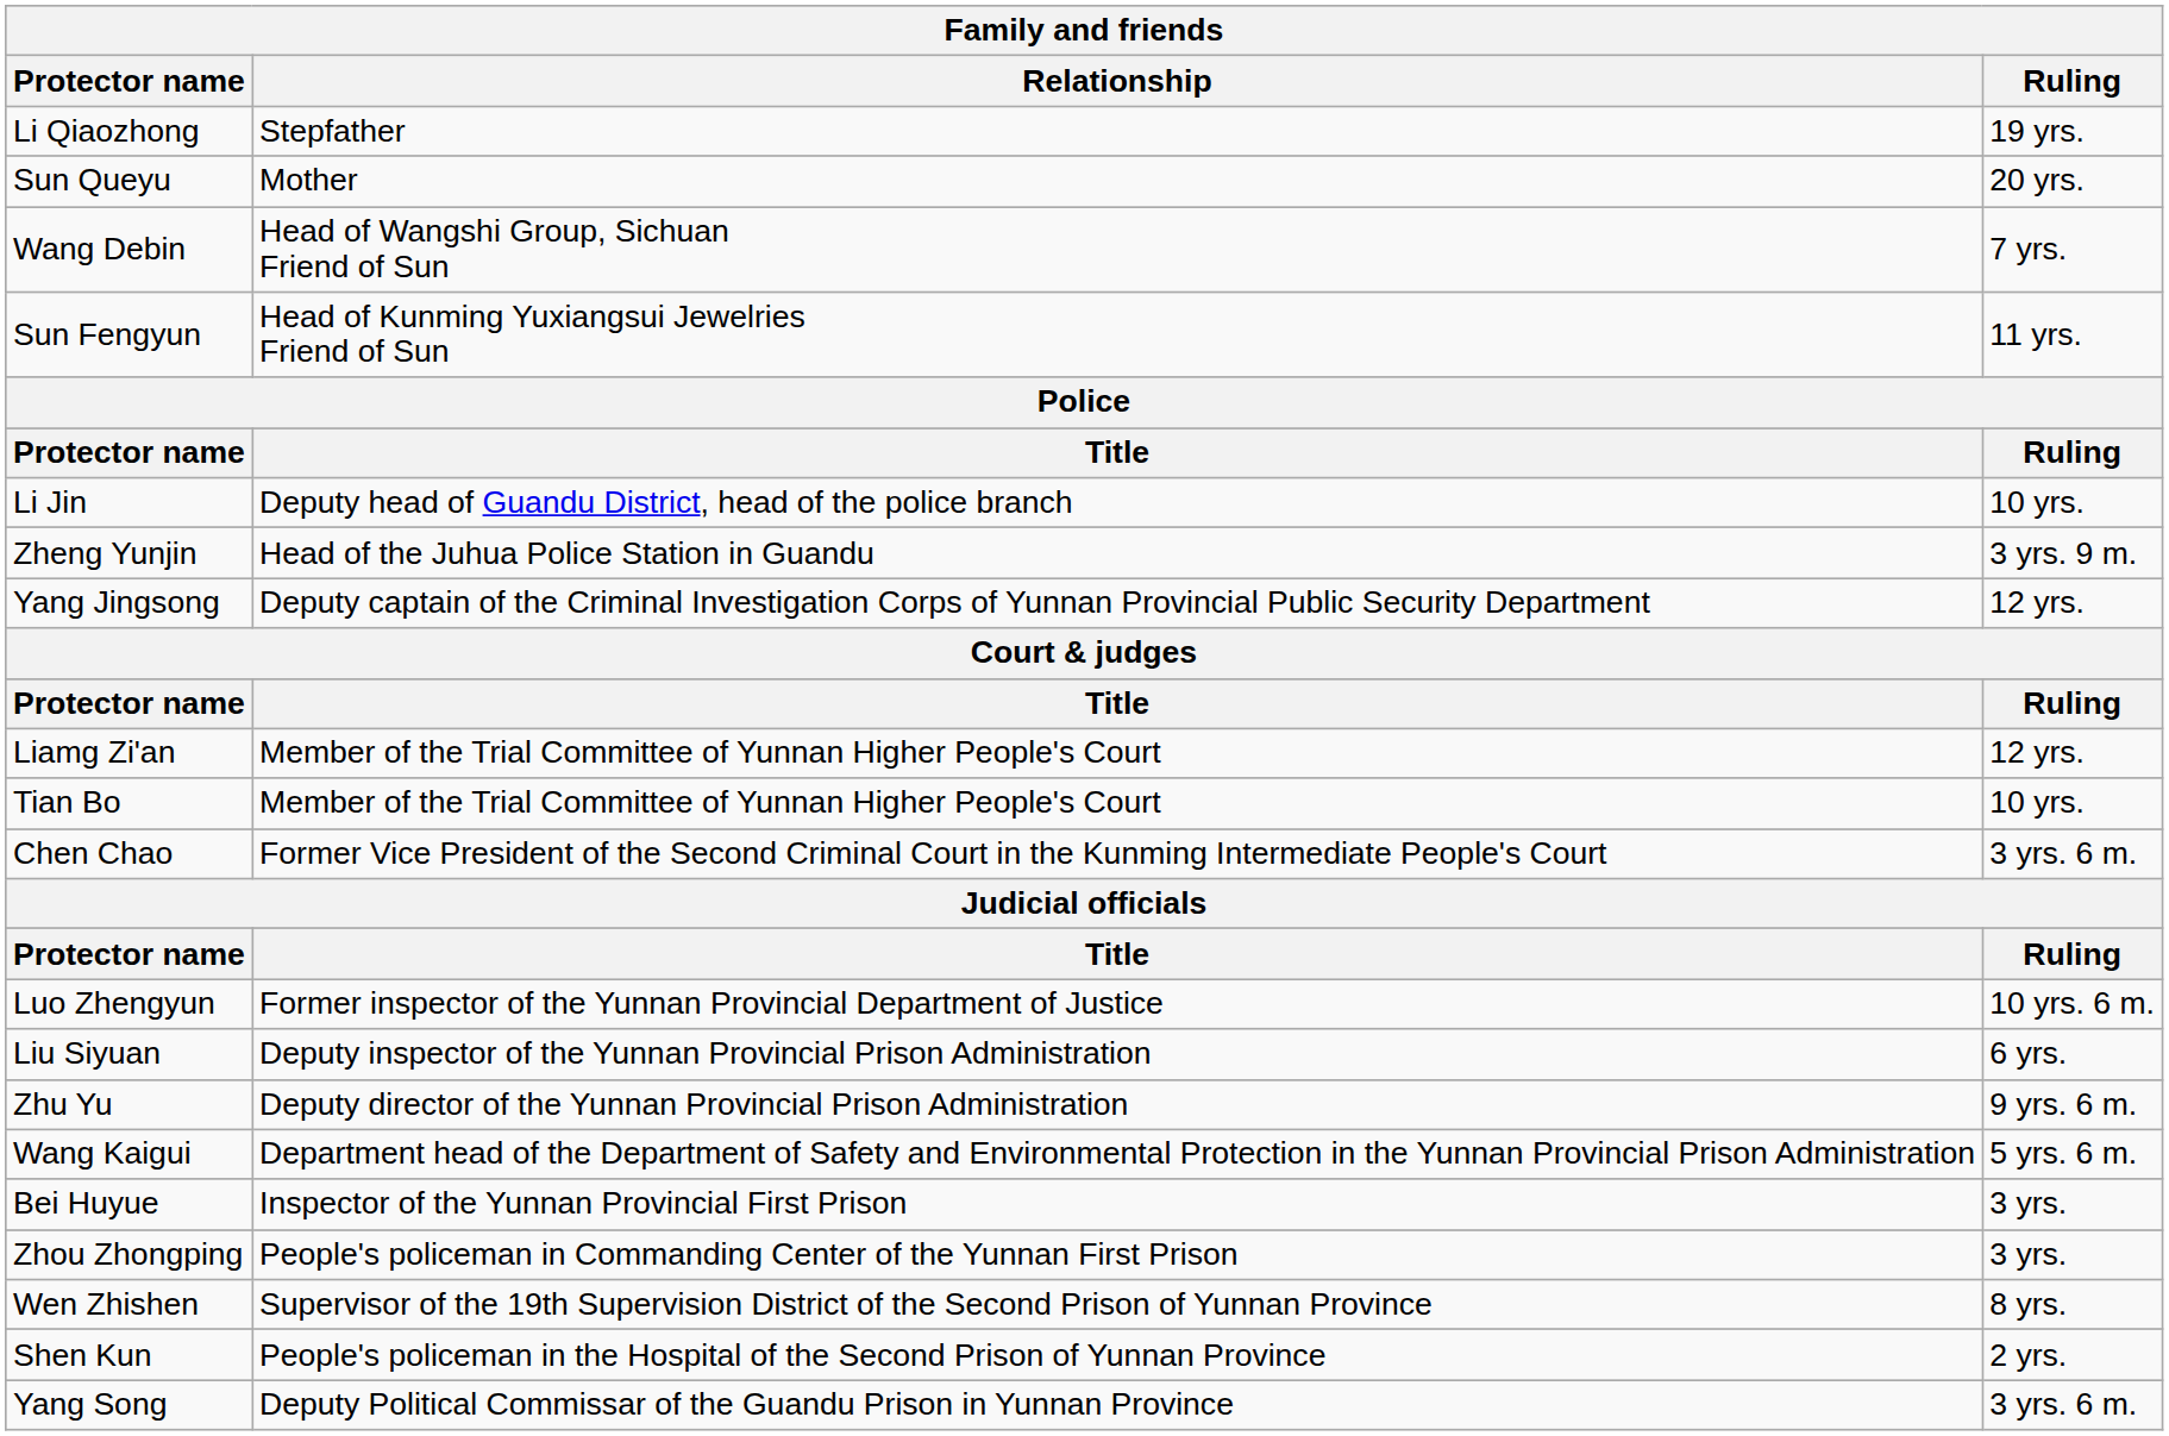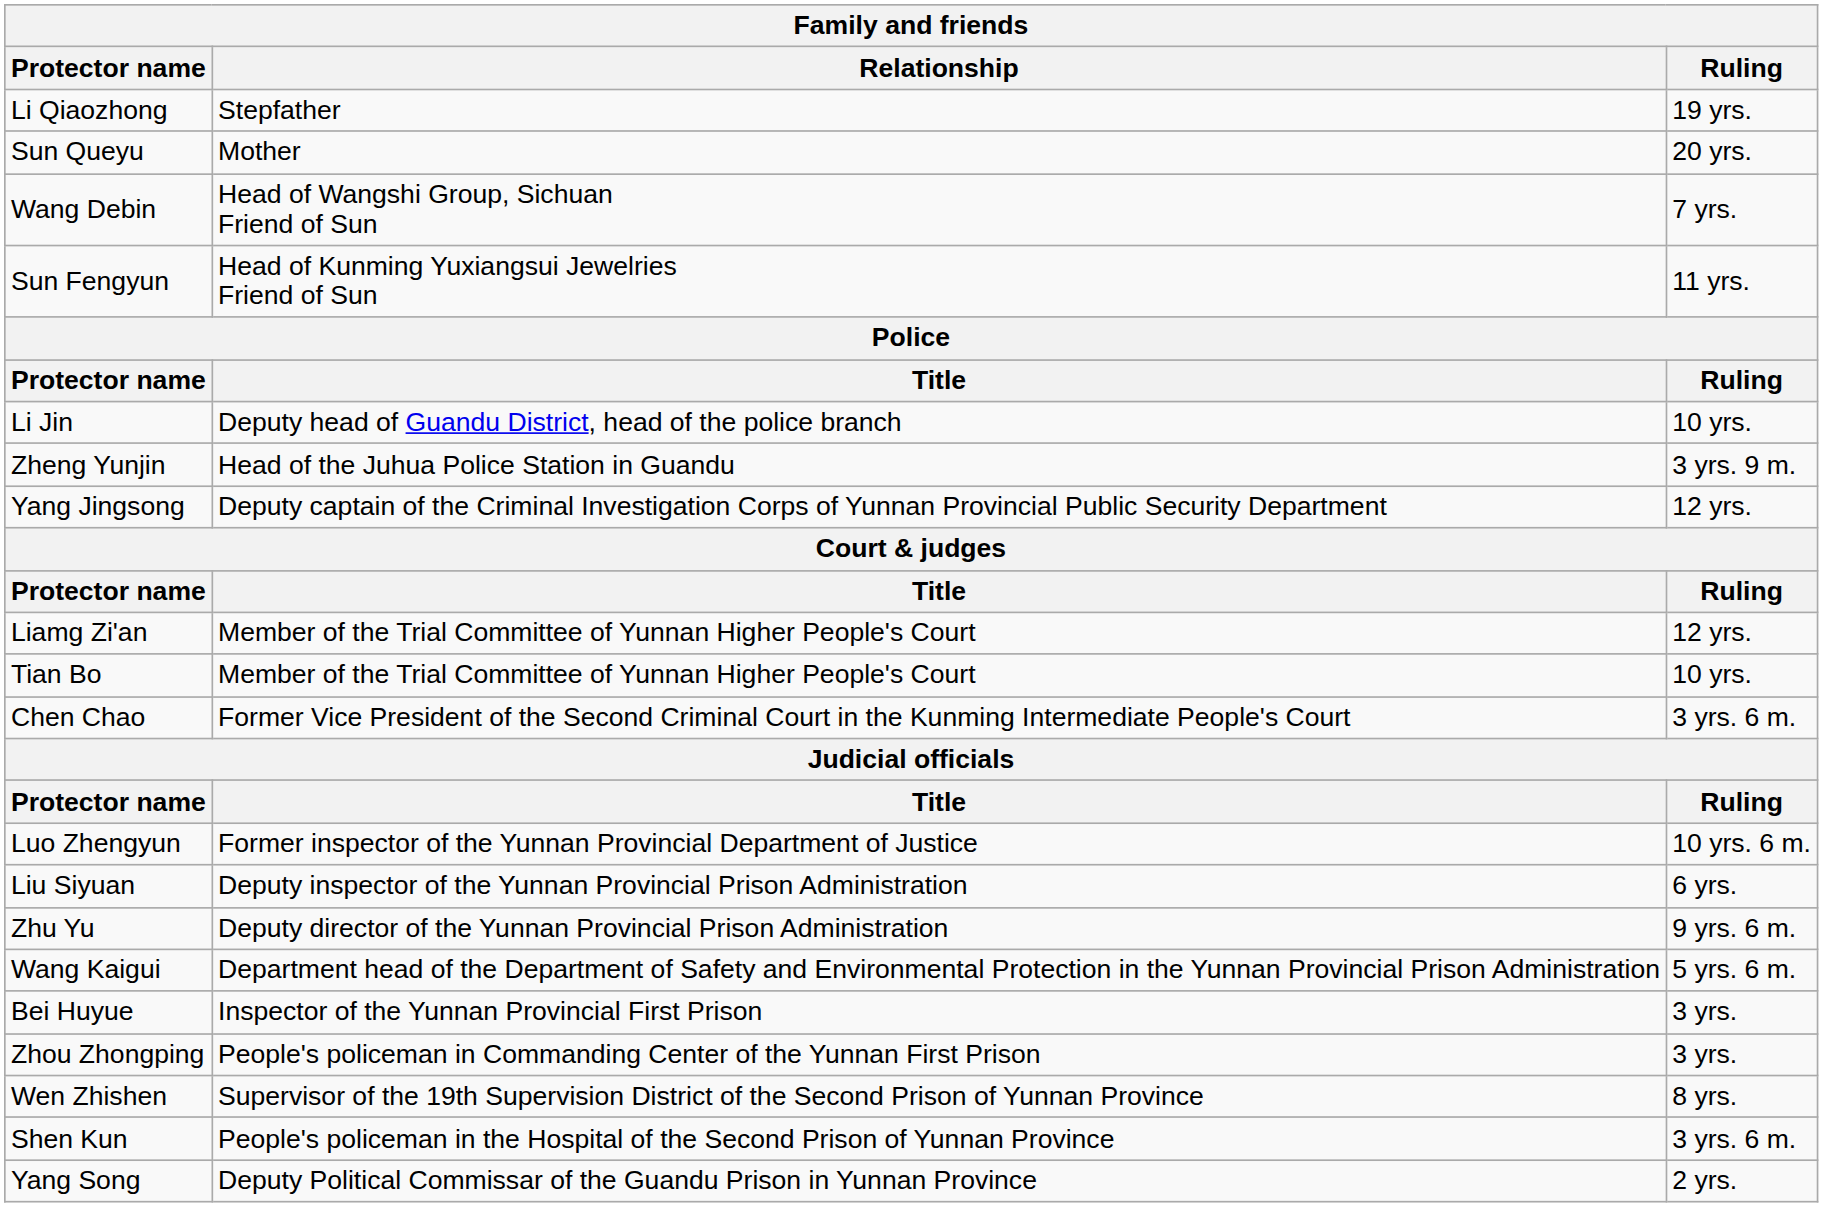 <table class="wikitable">
 <tr>
 <th colspan="3">Family and friends</th>
 </tr>
 <tr>
 <th>Protector name</th>
 <th>Relationship</th>
 <th>Ruling</th>
 </tr>
 <tr>
 <td>Li Qiaozhong</td>
 <td>Stepfather</td>
 <td>19 yrs.</td>
 </tr>
 <tr>
 <td>Sun Queyu</td>
 <td>Mother</td>
 <td>20 yrs.</td>
 </tr>
 <tr>
 <td>Wang Debin</td>
 <td>Head of Wangshi Group, Sichuan<br>Friend of Sun</td>
 <td>7 yrs.</td>
 </tr>
 <tr>
 <td>Sun Fengyun</td>
 <td>Head of Kunming Yuxiangsui Jewelries<br>Friend of Sun</td>
 <td>11 yrs.</td>
 </tr>
 <tr>
 <th colspan="3">Police</th>
 </tr>
 <tr>
 <th>Protector name</th>
 <th>Title</th>
 <th>Ruling</th>
 </tr>
 <tr>
 <td>Li Jin</td>
 <td>Deputy head of <a href='#'>Guandu District</a>, head of the police branch</td>
 <td>10 yrs.</td>
 </tr>
 <tr>
 <td>Zheng Yunjin</td>
 <td>Head of the Juhua Police Station in Guandu</td>
 <td>3 yrs. 9 m.</td>
 </tr>
 <tr>
 <td>Yang Jingsong</td>
 <td>Deputy captain of the Criminal Investigation Corps of Yunnan Provincial Public Security Department</td>
 <td>12 yrs.</td>
 </tr>
 <tr>
 <th colspan="3">Court & judges</th>
 </tr>
 <tr>
 <th>Protector name</th>
 <th>Title</th>
 <th>Ruling</th>
 </tr>
 <tr>
 <td>Liamg Zi'an</td>
 <td>Member of the Trial Committee of Yunnan Higher People's Court</td>
 <td>12 yrs.</td>
 </tr>
 <tr>
 <td>Tian Bo</td>
 <td>Member of the Trial Committee of Yunnan Higher People's Court</td>
 <td>10 yrs.</td>
 </tr>
 <tr>
 <td>Chen Chao</td>
 <td>Former Vice President of the Second Criminal Court in the Kunming Intermediate People's Court</td>
 <td>3 yrs. 6 m.</td>
 </tr>
 <tr>
 <th colspan="3">Judicial officials</th>
 </tr>
 <tr>
 <th>Protector name</th>
 <th>Title</th>
 <th>Ruling</th>
 </tr>
 <tr>
 <td>Luo Zhengyun</td>
 <td>Former inspector of the Yunnan Provincial Department of Justice</td>
 <td>10 yrs. 6 m.</td>
 </tr>
 <tr>
 <td>Liu Siyuan</td>
 <td>Deputy inspector of the Yunnan Provincial Prison Administration</td>
 <td>6 yrs.</td>
 </tr>
 <tr>
 <td>Zhu Yu</td>
 <td>Deputy director of the Yunnan Provincial Prison Administration</td>
 <td>9 yrs. 6 m.</td>
 </tr>
 <tr>
 <td>Wang Kaigui</td>
 <td>Department head of the Department of Safety and Environmental Protection in the Yunnan Provincial Prison Administration</td>
 <td>5 yrs. 6 m.</td>
 </tr>
 <tr>
 <td>Bei Huyue</td>
 <td>Inspector of the Yunnan Provincial First Prison</td>
 <td>3 yrs.</td>
 </tr>
 <tr>
 <td>Zhou Zhongping</td>
 <td>People's policeman in Commanding Center of the Yunnan First Prison</td>
 <td>3 yrs.</td>
 </tr>
 <tr>
 <td>Wen Zhishen</td>
 <td>Supervisor of the 19th Supervision District of the Second Prison of Yunnan Province</td>
 <td>8 yrs.</td>
 </tr>
 <tr>
 <td>Shen Kun</td>
 <td>People's policeman in the Hospital of the Second Prison of Yunnan Province</td>
-<td>2 yrs.</td>
+<td>3 yrs. 6 m.</td>
 </tr>
 <tr>
 <td>Yang Song</td>
 <td>Deputy Political Commissar of the Guandu Prison in Yunnan Province</td>
-<td>3 yrs. 6 m.</td>
+<td>2 yrs.</td>
 </tr>
 </table>
